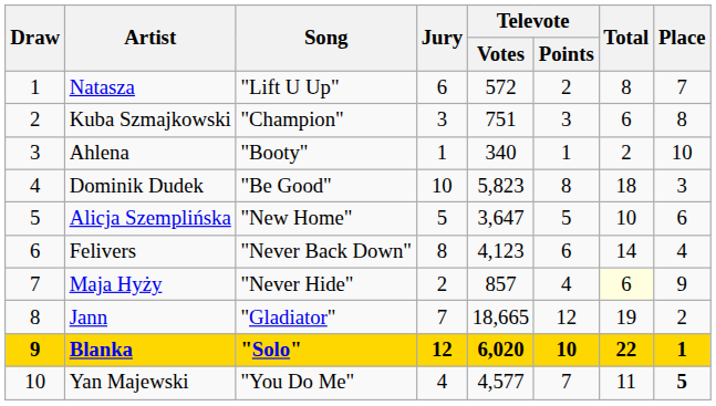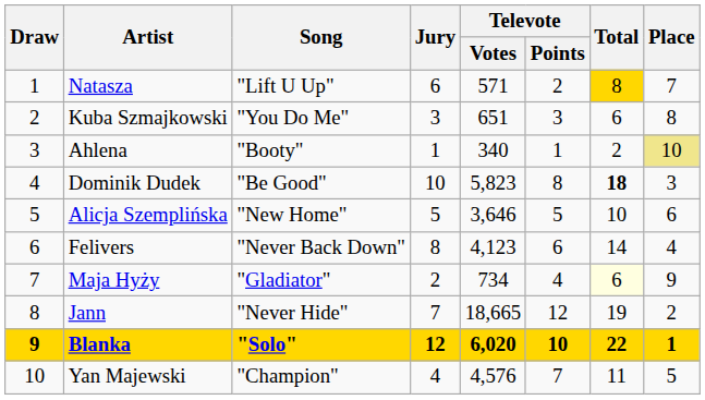 <table class="sortable wikitable plainrowheaders" style="margin: 1em auto 1em auto; text-align:center;">
 <tr>
 <th rowspan="2">Draw</th>
 <th rowspan="2">Artist</th>
 <th rowspan="2">Song</th>
 <th rowspan="2">Jury</th>
 <th colspan="2">Televote</th>
 <th rowspan="2">Total</th>
 <th rowspan="2">Place</th>
 </tr>
 <tr>
 <th>Votes</th>
 <th>Points</th>
 </tr>
 <tr>
 <td scope="row" style="text-align:center">1</td>
 <td align="left"><a href='#'>Natasza</a></td>
 <td align="left">"Lift U Up"</td>
 <td>6</td>
-<td>572</td>
+<td>571</td>
 <td>2</td>
-<td>8</td>
+<td style="background: gold;">8</td>
 <td>7</td>
 </tr>
 <tr>
 <td scope="row" style="text-align:center">2</td>
 <td align="left">Kuba Szmajkowski</td>
-<td align="left">"Champion"</td>
+<td align="left">"You Do Me"</td>
 <td>3</td>
-<td>751</td>
+<td>651</td>
 <td>3</td>
 <td data-sort-value="6.1">6</td>
 <td>8</td>
 </tr>
 <tr>
 <td scope="row" style="text-align:center">3</td>
 <td align="left">Ahlena</td>
 <td align="left">"Booty"</td>
 <td>1</td>
 <td>340</td>
 <td>1</td>
 <td>2</td>
-<td>10</td>
+<td style="background: khaki;">10</td>
 </tr>
 <tr>
 <td scope="row" style="text-align:center">4</td>
 <td align="left">Dominik Dudek</td>
 <td align="left">"Be Good"</td>
 <td>10</td>
 <td>5,823</td>
 <td>8</td>
-<td>18</td>
+<td><strong>18</strong></td>
 <td>3</td>
 </tr>
 <tr>
 <td scope="row" style="text-align:center">5</td>
 <td align="left"><a href='#'>Alicja Szemplińska</a></td>
 <td align="left">"New Home"</td>
 <td>5</td>
-<td>3,647</td>
+<td>3,646</td>
 <td>5</td>
 <td>10</td>
 <td>6</td>
 </tr>
 <tr>
 <td scope="row" style="text-align:center">6</td>
 <td align="left">Felivers</td>
 <td align="left">"Never Back Down"</td>
 <td>8</td>
 <td>4,123</td>
 <td>6</td>
 <td>14</td>
 <td>4</td>
 </tr>
 <tr>
 <td scope="row" style="text-align:center">7</td>
 <td align="left"><a href='#'>Maja Hyży</a></td>
-<td align="left">"Never Hide"</td>
+<td align="left">"<a href='#'>Gladiator</a>"</td>
 <td>2</td>
-<td>857</td>
+<td>734</td>
 <td>4</td>
 <td style="background: lightyellow;">6</td>
 <td>9</td>
 </tr>
 <tr>
 <td scope="row" style="text-align:center">8</td>
 <td align="left"><a href='#'>Jann</a></td>
-<td align="left">"<a href='#'>Gladiator</a>"</td>
+<td align="left">"Never Hide"</td>
 <td>7</td>
 <td>18,665</td>
 <td>12</td>
 <td>19</td>
 <td>2</td>
 </tr>
 <tr style="font-weight:bold; background:gold;">
 <td>9</td>
 <td align="left"><a href='#'>Blanka</a></td>
 <td align="left">"<a href='#'>Solo</a>"</td>
 <td>12</td>
 <td>6,020</td>
 <td>10</td>
 <td>22</td>
 <td>1</td>
 </tr>
 <tr>
 <td scope="row" style="text-align:center">10</td>
 <td align="left">Yan Majewski</td>
-<td align="left">"You Do Me"</td>
+<td align="left">"Champion"</td>
 <td>4</td>
-<td>4,577</td>
+<td>4,576</td>
 <td>7</td>
 <td>11</td>
-<td><strong>5</strong></td>
+<td>5</td>
 </tr>
 </table>
